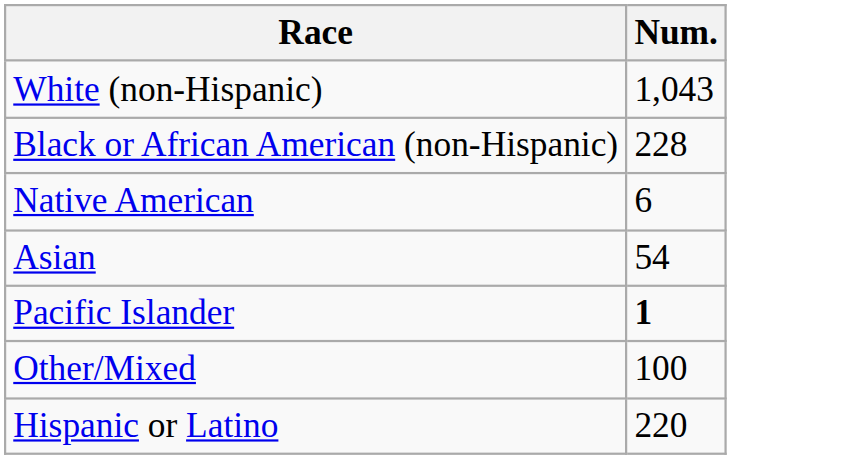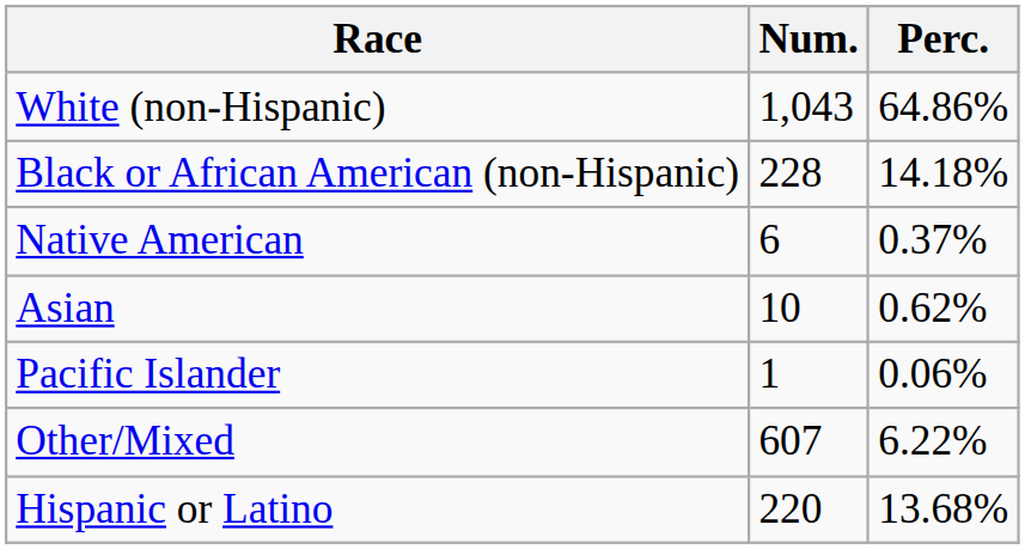 <table class="wikitable">
 <tr>
 <th>Race</th>
 <th>Num.</th>
+<th>Perc.</th>
 </tr>
 <tr>
 <td><a href='#'>White</a> (non-Hispanic)</td>
 <td>1,043</td>
+<td>64.86%</td>
 </tr>
 <tr>
 <td><a href='#'>Black or African American</a> (non-Hispanic)</td>
 <td>228</td>
+<td>14.18%</td>
 </tr>
 <tr>
 <td><a href='#'>Native American</a></td>
 <td>6</td>
+<td>0.37%</td>
 </tr>
 <tr>
 <td><a href='#'>Asian</a></td>
-<td>54</td>
+<td>10</td>
+<td>0.62%</td>
 </tr>
 <tr>
 <td><a href='#'>Pacific Islander</a></td>
-<td><strong>1</strong></td>
+<td>1</td>
+<td>0.06%</td>
 </tr>
 <tr>
 <td><a href='#'>Other/Mixed</a></td>
-<td>100</td>
+<td>607</td>
+<td>6.22%</td>
 </tr>
 <tr>
 <td><a href='#'>Hispanic</a> or <a href='#'>Latino</a></td>
 <td>220</td>
+<td>13.68%</td>
 </tr>
 </table>
